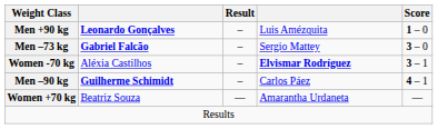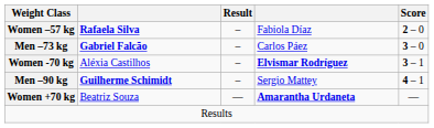 <table class="wikitable">
 <tr>
 <th>Weight Class</th>
 <th style="width:210px;"></th>
 <th>Result</th>
 <th style="width:210px;"></th>
 <th>Score</th>
 </tr>
 <tr>
-<th>Men +90 kg</th>
-<td><strong><a href='#'>Leonardo Gonçalves</a></strong></td>
+<th>Women –57 kg</th>
+<td><strong><a href='#'>Rafaela Silva</a></strong></td>
 <td align=center><strong></strong> – </td>
-<td><a href='#'>Luis Amézquita</a></td>
-<td align=center><strong>1</strong> – 0</td>
+<td><a href='#'>Fabiola Díaz</a></td>
+<td align=center><strong>2</strong> – 0</td>
 </tr>
 <tr>
 <th>Men –73 kg</th>
 <td><strong><a href='#'>Gabriel Falcão</a></strong></td>
 <td align=center><strong></strong> – </td>
-<td><a href='#'>Sergio Mattey</a></td>
+<td><a href='#'>Carlos Páez</a></td>
 <td align=center><strong>3</strong> – 0</td>
 </tr>
 <tr>
 <th>Women -70 kg</th>
 <td><a href='#'>Aléxia Castilhos</a></td>
 <td align=center> – <strong></strong></td>
 <td><strong><a href='#'>Elvismar Rodríguez</a></strong></td>
 <td align=center><strong>3</strong> – 1</td>
 </tr>
 <tr>
 <th>Men –90 kg</th>
 <td><strong><a href='#'>Guilherme Schimidt</a></strong></td>
 <td align=center><strong></strong> – </td>
-<td><a href='#'>Carlos Páez</a></td>
+<td><a href='#'>Sergio Mattey</a></td>
 <td align=center><strong>4</strong> – 1</td>
 </tr>
 <tr>
 <th>Women +70 kg</th>
 <td><a href='#'>Beatriz Souza</a></td>
 <td align=center>—</td>
-<td><a href='#'>Amarantha Urdaneta</a></td>
+<td><strong><a href='#'>Amarantha Urdaneta</a></strong></td>
 <td align=center>—</td>
 </tr>
 <tr>
 <td align=center colspan=5>Results</td>
 </tr>
 </table>
